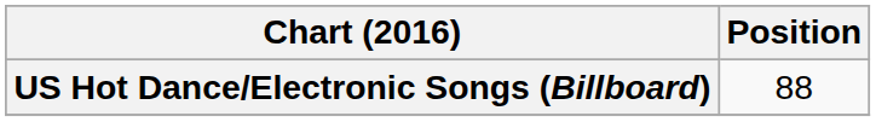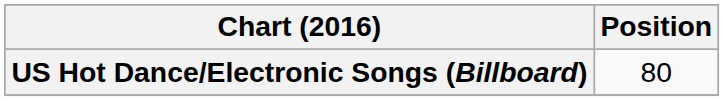 <table class="wikitable plainrowheaders" style="text-align:center;">
 <tr>
 <th scope="col">Chart (2016)</th>
 <th scope="col">Position</th>
 </tr>
 <tr>
 <th scope="row">US Hot Dance/Electronic Songs (<em>Billboard</em>)</th>
-<td>88</td>
+<td>80</td>
 </tr>
 <tr>
 </tr>
 </table>
